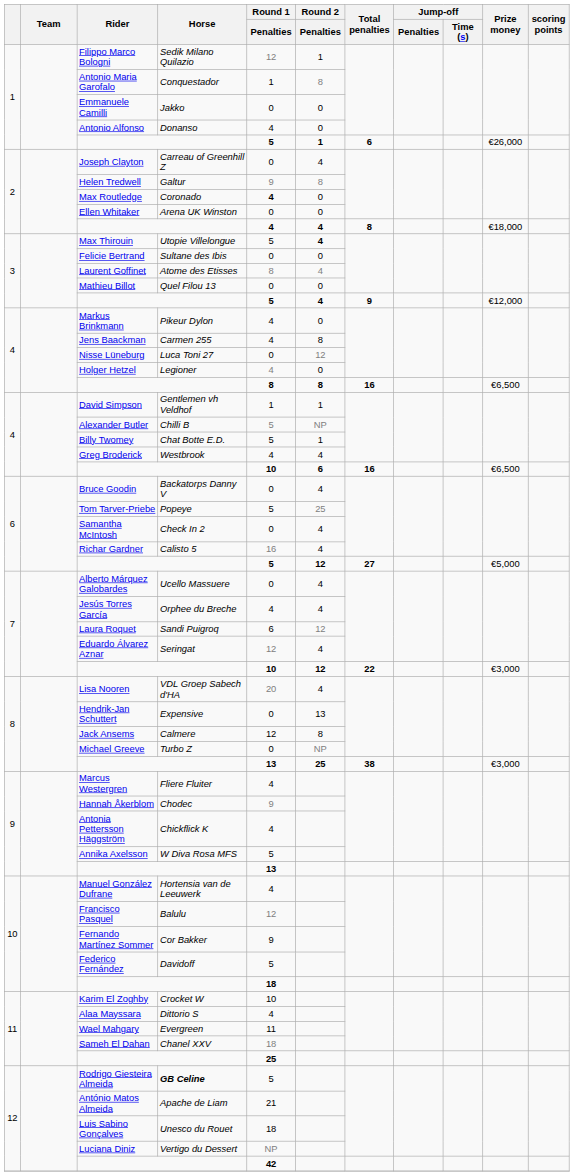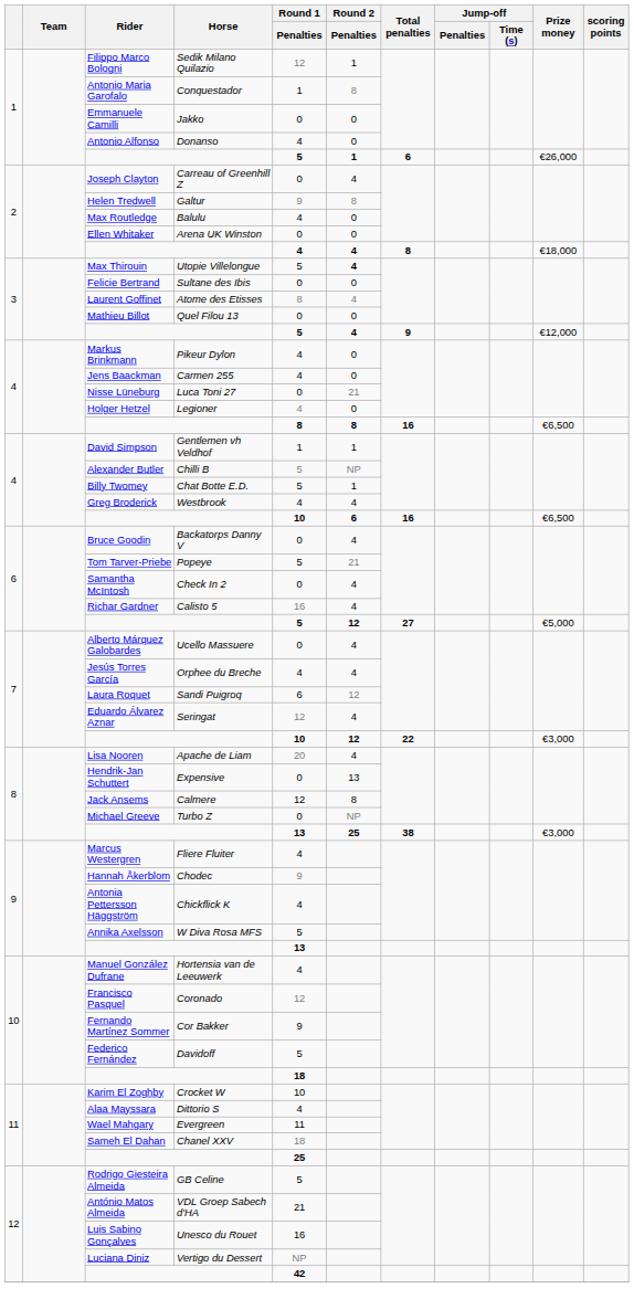 <table class="wikitable" style="font-size: 90%; text-align:center">
 <tr>
 <th rowspan=2 width=20></th>
 <th rowspan=2 width=125>Team</th>
 <th rowspan=2 width=160>Rider</th>
 <th rowspan=2 width=170>Horse</th>
 <th>Round 1</th>
 <th>Round 2</th>
 <th rowspan=2 width=75>Total penalties</th>
 <th colspan=2>Jump-off</th>
 <th rowspan=2 width=75>Prize<br>money</th>
 <th rowspan=2 width=60>scoring<br>points</th>
 </tr>
 <tr>
 <th width=75>Penalties</th>
 <th width=75>Penalties</th>
 <th width=75>Penalties</th>
 <th width=75>Time (<a href='#'>s</a>)</th>
 </tr>
 <tr>
 <td rowspan=5>1</td>
 <td rowspan=5 align=left></td>
 <td align=left><a href='#'>Filippo Marco Bologni</a></td>
 <td align=left><em>Sedik Milano Quilazio</em></td>
 <td style=color:gray>12</td>
 <td>1</td>
 <td rowspan=4></td>
 <td rowspan=4></td>
 <td rowspan=4></td>
 <td rowspan=4></td>
 <td rowspan=4></td>
 </tr>
 <tr>
 <td align=left><a href='#'>Antonio Maria Garofalo</a></td>
 <td align=left><em>Conquestador</em></td>
 <td>1</td>
 <td style=color:gray>8</td>
 </tr>
 <tr>
 <td align=left><a href='#'>Emmanuele Camilli</a></td>
 <td align=left><em>Jakko</em></td>
 <td>0</td>
 <td>0</td>
 </tr>
 <tr>
 <td align=left><a href='#'>Antonio Alfonso</a></td>
 <td align=left><em>Donanso</em></td>
 <td align=center>4</td>
 <td align=center>0</td>
 </tr>
 <tr>
 <td colspan=2></td>
 <td><strong>5</strong></td>
 <td><strong>1</strong></td>
 <td><strong>6</strong></td>
 <td></td>
 <td></td>
 <td>€26,000</td>
 <td></td>
 </tr>
 <tr>
 <td rowspan=5>2</td>
 <td rowspan=5 align=left></td>
 <td align=left><a href='#'>Joseph Clayton</a></td>
 <td align=left><em>Carreau of Greenhill Z</em></td>
 <td>0</td>
 <td>4</td>
 <td rowspan=4></td>
 <td rowspan=4></td>
 <td rowspan=4></td>
 <td rowspan=4></td>
 <td rowspan=4></td>
 </tr>
 <tr>
 <td align=left><a href='#'>Helen Tredwell</a></td>
 <td align=left><em>Galtur</em></td>
 <td style=color:gray>9</td>
 <td style=color:gray>8</td>
 </tr>
 <tr>
 <td align=left><a href='#'>Max Routledge</a></td>
-<td align=left><em>Coronado</em></td>
-<td><strong>4</strong></td>
+<td align=left><em>Balulu</em></td>
+<td>4</td>
 <td>0</td>
 </tr>
 <tr>
 <td align=left><a href='#'>Ellen Whitaker</a></td>
 <td align=left><em>Arena UK Winston</em></td>
 <td>0</td>
 <td>0</td>
 </tr>
 <tr>
 <td colspan=2></td>
 <td><strong>4</strong></td>
 <td><strong>4</strong></td>
 <td><strong>8</strong></td>
 <td></td>
 <td></td>
 <td>€18,000</td>
 <td></td>
 </tr>
 <tr>
 <td rowspan=5>3</td>
 <td rowspan=5 align=left></td>
 <td align=left><a href='#'>Max Thirouin</a></td>
 <td align=left><em>Utopie Villelongue</em></td>
 <td>5</td>
 <td><strong>4</strong></td>
 <td rowspan=4></td>
 <td rowspan=4></td>
 <td rowspan=4></td>
 <td rowspan=4></td>
 <td rowspan=4></td>
 </tr>
 <tr>
 <td align=left><a href='#'>Felicie Bertrand</a></td>
 <td align=left><em>Sultane des Ibis</em></td>
 <td>0</td>
 <td>0</td>
 </tr>
 <tr>
 <td align=left><a href='#'>Laurent Goffinet</a></td>
 <td align=left><em>Atome des Etisses</em></td>
 <td style=color:gray>8</td>
 <td style=color:gray>4</td>
 </tr>
 <tr>
 <td align=left><a href='#'>Mathieu Billot</a></td>
 <td align=left><em>Quel Filou 13</em></td>
 <td>0</td>
 <td>0</td>
 </tr>
 <tr>
 <td colspan=2></td>
 <td><strong>5</strong></td>
 <td><strong>4</strong></td>
 <td><strong>9</strong></td>
 <td></td>
 <td></td>
 <td>€12,000</td>
 <td></td>
 </tr>
 <tr>
 <td rowspan=5>4</td>
 <td rowspan=5 align=left></td>
 <td align=left><a href='#'>Markus Brinkmann</a></td>
 <td align=left><em>Pikeur Dylon</em></td>
 <td>4</td>
 <td>0</td>
 <td rowspan=4></td>
 <td rowspan=4></td>
 <td rowspan=4></td>
 <td rowspan=4></td>
 <td rowspan=4></td>
 </tr>
 <tr>
 <td align=left><a href='#'>Jens Baackman</a></td>
 <td align=left><em>Carmen 255</em></td>
 <td>4</td>
-<td>8</td>
+<td>0</td>
 </tr>
 <tr>
 <td align=left><a href='#'>Nisse Lüneburg</a></td>
 <td align=left><em>Luca Toni 27</em></td>
 <td>0</td>
-<td style=color:gray>12</td>
+<td style=color:gray>21</td>
 </tr>
 <tr>
 <td align=left><a href='#'>Holger Hetzel</a></td>
 <td align=left><em>Legioner</em></td>
 <td style=color:gray>4</td>
 <td>0</td>
 </tr>
 <tr>
 <td colspan=2></td>
 <td><strong>8</strong></td>
 <td><strong>8</strong></td>
 <td><strong>16</strong></td>
 <td></td>
 <td></td>
 <td>€6,500</td>
 <td></td>
 </tr>
 <tr>
 <td rowspan=5>4</td>
 <td rowspan=5 align=left></td>
 <td align=left><a href='#'>David Simpson</a></td>
 <td align=left><em>Gentlemen vh Veldhof</em></td>
 <td>1</td>
 <td>1</td>
 <td rowspan=4></td>
 <td rowspan=4></td>
 <td rowspan=4></td>
 <td rowspan=4></td>
 <td rowspan=4></td>
 </tr>
 <tr>
 <td align=left><a href='#'>Alexander Butler</a></td>
 <td align=left><em>Chilli B</em></td>
 <td style=color:gray>5</td>
 <td style=color:gray>NP</td>
 </tr>
 <tr>
 <td align=left><a href='#'>Billy Twomey</a></td>
 <td align=left><em>Chat Botte E.D.</em></td>
 <td>5</td>
 <td>1</td>
 </tr>
 <tr>
 <td align=left><a href='#'>Greg Broderick</a></td>
 <td align=left><em>Westbrook</em></td>
 <td>4</td>
 <td>4</td>
 </tr>
 <tr>
 <td colspan=2></td>
 <td><strong>10</strong></td>
 <td><strong>6</strong></td>
 <td><strong>16</strong></td>
 <td></td>
 <td></td>
 <td>€6,500</td>
 <td></td>
 </tr>
 <tr>
 <td rowspan=5>6</td>
 <td rowspan=5 align=left></td>
 <td align=left><a href='#'>Bruce Goodin</a></td>
 <td align=left><em>Backatorps Danny V</em></td>
 <td>0</td>
 <td>4</td>
 <td rowspan=4></td>
 <td rowspan=4></td>
 <td rowspan=4></td>
 <td rowspan=4></td>
 <td rowspan=4></td>
 </tr>
 <tr>
 <td align=left><a href='#'>Tom Tarver-Priebe</a></td>
 <td align=left><em>Popeye</em></td>
 <td>5</td>
-<td style=color:gray>25</td>
+<td style=color:gray>21</td>
 </tr>
 <tr>
 <td align=left><a href='#'>Samantha McIntosh</a></td>
 <td align=left><em>Check In 2</em></td>
 <td>0</td>
 <td>4</td>
 </tr>
 <tr>
 <td align=left><a href='#'>Richar Gardner</a></td>
 <td align=left><em>Calisto 5</em></td>
 <td style=color:gray>16</td>
 <td>4</td>
 </tr>
 <tr>
 <td colspan=2></td>
 <td><strong>5</strong></td>
 <td><strong>12</strong></td>
 <td><strong>27</strong></td>
 <td></td>
 <td></td>
 <td>€5,000</td>
 <td></td>
 </tr>
 <tr>
 <td rowspan=5>7</td>
 <td rowspan=5 align=left></td>
 <td align=left><a href='#'>Alberto Márquez Galobardes</a></td>
 <td align=left><em>Ucello Massuere</em></td>
 <td>0</td>
 <td>4</td>
 <td rowspan=4></td>
 <td rowspan=4></td>
 <td rowspan=4></td>
 <td rowspan=4></td>
 <td rowspan=4></td>
 </tr>
 <tr>
 <td align=left><a href='#'>Jesús Torres García</a></td>
 <td align=left><em>Orphee du Breche</em></td>
 <td>4</td>
 <td>4</td>
 </tr>
 <tr>
 <td align=left><a href='#'>Laura Roquet</a></td>
 <td align=left><em>Sandi Puigroq</em></td>
 <td>6</td>
 <td style=color:gray>12</td>
 </tr>
 <tr>
 <td align=left><a href='#'>Eduardo Álvarez Aznar</a></td>
 <td align=left><em>Seringat</em></td>
 <td style=color:gray>12</td>
 <td>4</td>
 </tr>
 <tr>
 <td colspan=2></td>
 <td><strong>10</strong></td>
 <td><strong>12</strong></td>
 <td><strong>22</strong></td>
 <td></td>
 <td></td>
 <td>€3,000</td>
 <td></td>
 </tr>
 <tr>
 <td rowspan=5>8</td>
 <td rowspan=5 align=left></td>
 <td align=left><a href='#'>Lisa Nooren</a></td>
-<td align=left><em>VDL Groep Sabech d'HA</em></td>
+<td align=left><em>Apache de Liam</em></td>
 <td style=color:gray>20</td>
 <td>4</td>
 <td rowspan=4></td>
 <td rowspan=4></td>
 <td rowspan=4></td>
 <td rowspan=4></td>
 <td rowspan=4></td>
 </tr>
 <tr>
 <td align=left><a href='#'>Hendrik-Jan Schuttert</a></td>
 <td align=left><em>Expensive</em></td>
 <td>0</td>
 <td>13</td>
 </tr>
 <tr>
 <td align=left><a href='#'>Jack Ansems</a></td>
 <td align=left><em>Calmere</em></td>
 <td>12</td>
 <td>8</td>
 </tr>
 <tr>
 <td align=left><a href='#'>Michael Greeve</a></td>
 <td align=left><em>Turbo Z</em></td>
 <td>0</td>
 <td style=color:gray>NP</td>
 </tr>
 <tr>
 <td colspan=2></td>
 <td><strong>13</strong></td>
 <td><strong>25</strong></td>
 <td><strong>38</strong></td>
 <td></td>
 <td></td>
 <td>€3,000</td>
 <td></td>
 </tr>
 <tr>
 <td rowspan=5>9</td>
 <td rowspan=5 align=left></td>
 <td align=left><a href='#'>Marcus Westergren</a></td>
 <td align=left><em>Fliere Fluiter</em></td>
 <td>4</td>
 <td></td>
 <td rowspan=4></td>
 <td rowspan=4></td>
 <td rowspan=4></td>
 <td rowspan=4></td>
 <td rowspan=4></td>
 </tr>
 <tr>
 <td align=left><a href='#'>Hannah Åkerblom</a></td>
 <td align=left><em>Chodec</em></td>
 <td style=color:gray>9</td>
 <td></td>
 </tr>
 <tr>
 <td align=left><a href='#'>Antonia Pettersson Häggström</a></td>
 <td align=left><em>Chickflick K</em></td>
 <td>4</td>
 <td></td>
 </tr>
 <tr>
 <td align=left><a href='#'>Annika Axelsson</a></td>
 <td align=left><em>W Diva Rosa MFS</em></td>
 <td>5</td>
 <td></td>
 </tr>
 <tr>
 <td colspan=2></td>
 <td><strong>13</strong></td>
 <td></td>
 <td></td>
 <td></td>
 <td></td>
 <td></td>
 <td></td>
 </tr>
 <tr>
 <td rowspan=5>10</td>
 <td rowspan=5 align=left></td>
 <td align=left><a href='#'>Manuel González Dufrane</a></td>
 <td align=left><em>Hortensia van de Leeuwerk</em></td>
 <td>4</td>
 <td></td>
 <td rowspan=4></td>
 <td rowspan=4></td>
 <td rowspan=4></td>
 <td rowspan=4></td>
 <td rowspan=4></td>
 </tr>
 <tr>
 <td align=left><a href='#'>Francisco Pasquel</a></td>
-<td align=left><em>Balulu</em></td>
+<td align=left><em>Coronado</em></td>
 <td style=color:gray>12</td>
 <td></td>
 </tr>
 <tr>
 <td align=left><a href='#'>Fernando Martínez Sommer</a></td>
 <td align=left><em>Cor Bakker</em></td>
 <td>9</td>
 <td></td>
 </tr>
 <tr>
 <td align=left><a href='#'>Federico Fernández</a></td>
 <td align=left><em>Davidoff</em></td>
 <td>5</td>
 <td></td>
 </tr>
 <tr>
 <td colspan=2></td>
 <td><strong>18</strong></td>
 <td></td>
 <td></td>
 <td></td>
 <td></td>
 <td></td>
 <td></td>
 </tr>
 <tr>
 <td rowspan=5>11</td>
 <td rowspan=5 align=left></td>
 <td align=left><a href='#'>Karim El Zoghby</a></td>
 <td align=left><em>Crocket W</em></td>
 <td>10</td>
 <td></td>
 <td rowspan=4></td>
 <td rowspan=4></td>
 <td rowspan=4></td>
 <td rowspan=4></td>
 <td rowspan=4></td>
 </tr>
 <tr>
 <td align=left><a href='#'>Alaa Mayssara</a></td>
 <td align=left><em>Dittorio S</em></td>
 <td>4</td>
 <td></td>
 </tr>
 <tr>
 <td align=left><a href='#'>Wael Mahgary</a></td>
 <td align=left><em>Evergreen</em></td>
 <td>11</td>
 <td></td>
 </tr>
 <tr>
 <td align=left><a href='#'>Sameh El Dahan</a></td>
 <td align=left><em>Chanel XXV</em></td>
 <td style=color:gray>18</td>
 <td></td>
 </tr>
 <tr>
 <td colspan=2></td>
 <td><strong>25</strong></td>
 <td></td>
 <td></td>
 <td></td>
 <td></td>
 <td></td>
 <td></td>
 </tr>
 <tr>
 <td rowspan=5>12</td>
 <td rowspan=5 align=left></td>
 <td align=left><a href='#'>Rodrigo Giesteira Almeida</a></td>
-<td align=left><strong><em>GB Celine</em></strong></td>
+<td align=left><em>GB Celine</em></td>
 <td>5</td>
 <td></td>
 <td rowspan=4></td>
 <td rowspan=4></td>
 <td rowspan=4></td>
 <td rowspan=4></td>
 <td rowspan=4></td>
 </tr>
 <tr>
 <td align=left><a href='#'>António Matos Almeida</a></td>
-<td align=left><em>Apache de Liam</em></td>
+<td align=left><em>VDL Groep Sabech d'HA</em></td>
 <td>21</td>
 <td></td>
 </tr>
 <tr>
 <td align=left><a href='#'>Luis Sabino Gonçalves</a></td>
 <td align=left><em>Unesco du Rouet</em></td>
-<td>18</td>
+<td>16</td>
 <td></td>
 </tr>
 <tr>
 <td align=left><a href='#'>Luciana Diniz</a></td>
 <td align=left><em>Vertigo du Dessert</em></td>
 <td style=color:gray>NP</td>
 <td></td>
 </tr>
 <tr>
 <td colspan=2></td>
 <td><strong>42</strong></td>
 <td></td>
 <td></td>
 <td></td>
 <td></td>
 <td></td>
 <td></td>
 </tr>
 <tr>
 </tr>
 </table>
